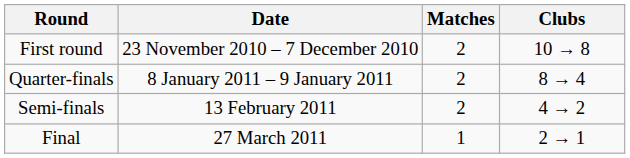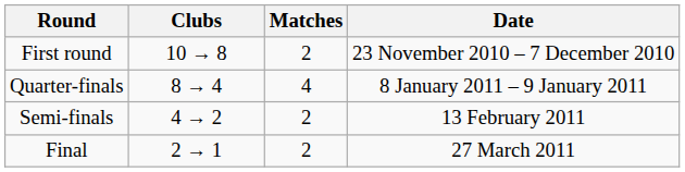 <table class="wikitable">
 <tr>
 <th>Round</th>
+<th width=100>Clubs</th>
+<th>Matches</th>
 <th>Date</th>
-<th>Matches</th>
-<th width=100>Clubs</th>
 </tr>
 <tr align=center>
 <td>First round</td>
+<td>10 → 8</td>
+<td>2</td>
 <td>23 November 2010 – 7 December 2010</td>
-<td>2</td>
-<td>10 → 8</td>
 </tr>
 <tr align=center>
 <td>Quarter-finals</td>
+<td>8 → 4</td>
+<td>4</td>
 <td>8 January 2011 – 9 January 2011</td>
-<td>2</td>
-<td>8 → 4</td>
 </tr>
 <tr align=center>
 <td>Semi-finals</td>
+<td>4 → 2</td>
+<td>2</td>
 <td>13 February 2011</td>
-<td>2</td>
-<td>4 → 2</td>
 </tr>
 <tr align=center>
 <td>Final</td>
+<td>2 → 1</td>
+<td>2</td>
 <td>27 March 2011</td>
-<td>1</td>
-<td>2 → 1</td>
 </tr>
 </table>
